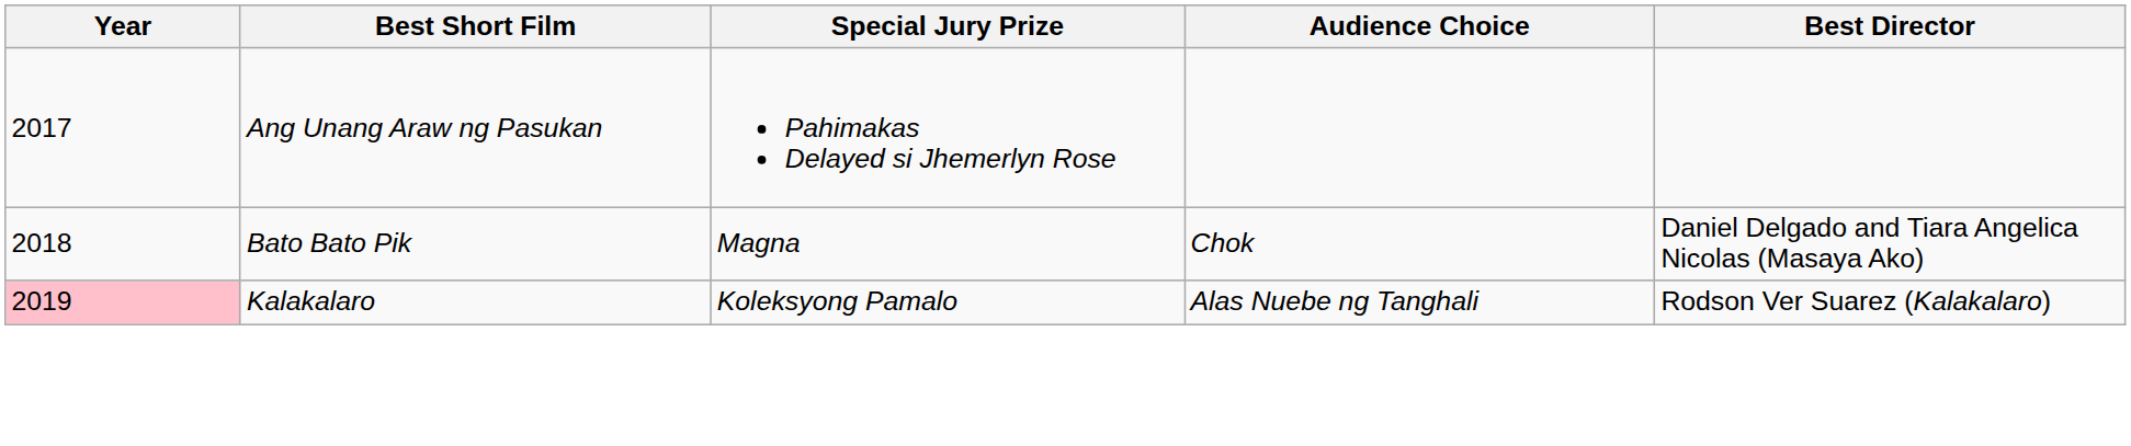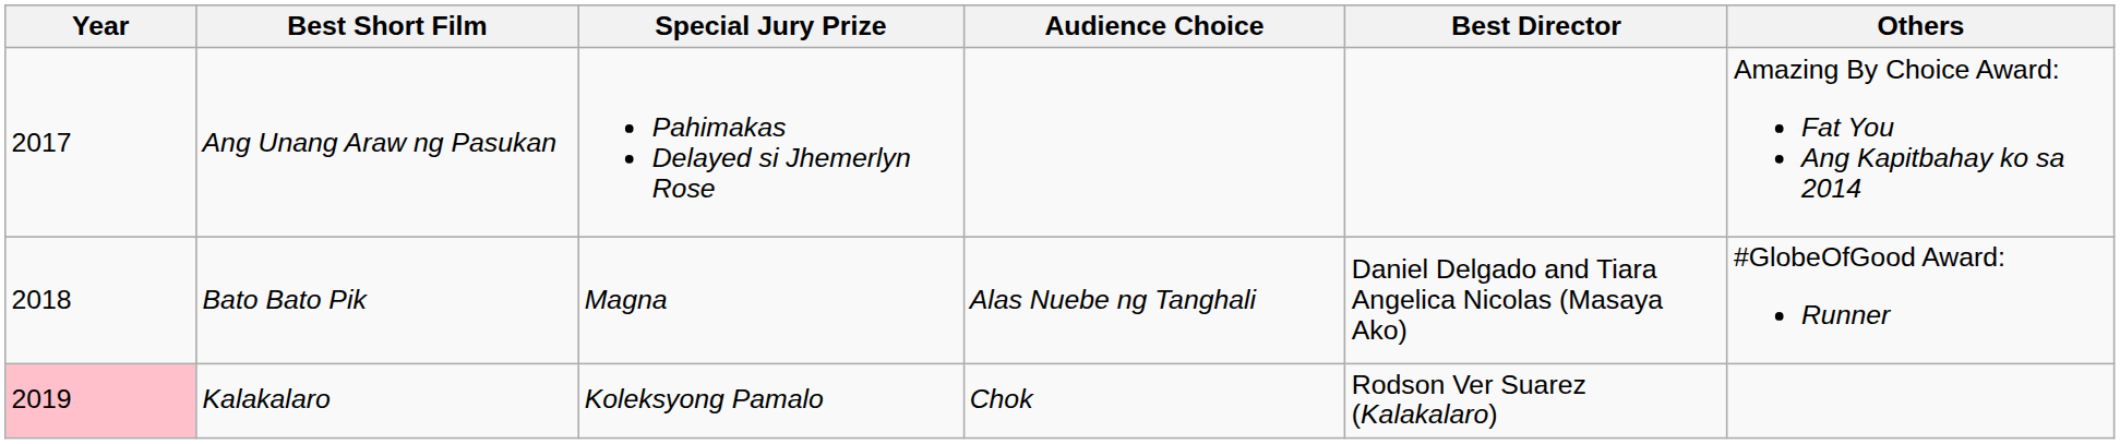 <table class="wikitable">
 <tr>
 <th style="width:5%;">Year</th>
 <th style="width:10%;">Best Short Film</th>
 <th style="width:10%;">Special Jury Prize</th>
 <th style="width:10%;">Audience Choice</th>
 <th style="width:10%;">Best Director</th>
+<th style="width:10%;">Others</th>
 </tr>
 <tr>
 <td>2017</td>
 <td><em>Ang Unang Araw ng Pasukan</em></td>
 <td><br><ul><li><em>Pahimakas</em></li><li><em>Delayed si Jhemerlyn Rose</em></li></ul></td>
 <td></td>
 <td></td>
+<td>Amazing By Choice Award:<br><ul><li><em>Fat You</em></li><li><em>Ang Kapitbahay ko sa 2014</em></li></ul></td>
 </tr>
 <tr>
 <td>2018</td>
 <td><em>Bato Bato Pik</em></td>
 <td><em>Magna</em></td>
-<td><em>Chok</em></td>
+<td><em>Alas Nuebe ng Tanghali</em></td>
 <td>Daniel Delgado and Tiara Angelica Nicolas (Masaya Ako)</td>
+<td>#GlobeOfGood Award:<br><ul><li><em>Runner</em></li></ul></td>
 </tr>
 <tr>
 <td style="background: pink;">2019</td>
 <td><em>Kalakalaro</em></td>
 <td><em>Koleksyong Pamalo</em></td>
-<td><em>Alas Nuebe ng Tanghali</em></td>
+<td><em>Chok</em></td>
 <td>Rodson Ver Suarez (<em>Kalakalaro</em>)</td>
+<td></td>
 </tr>
 </table>
